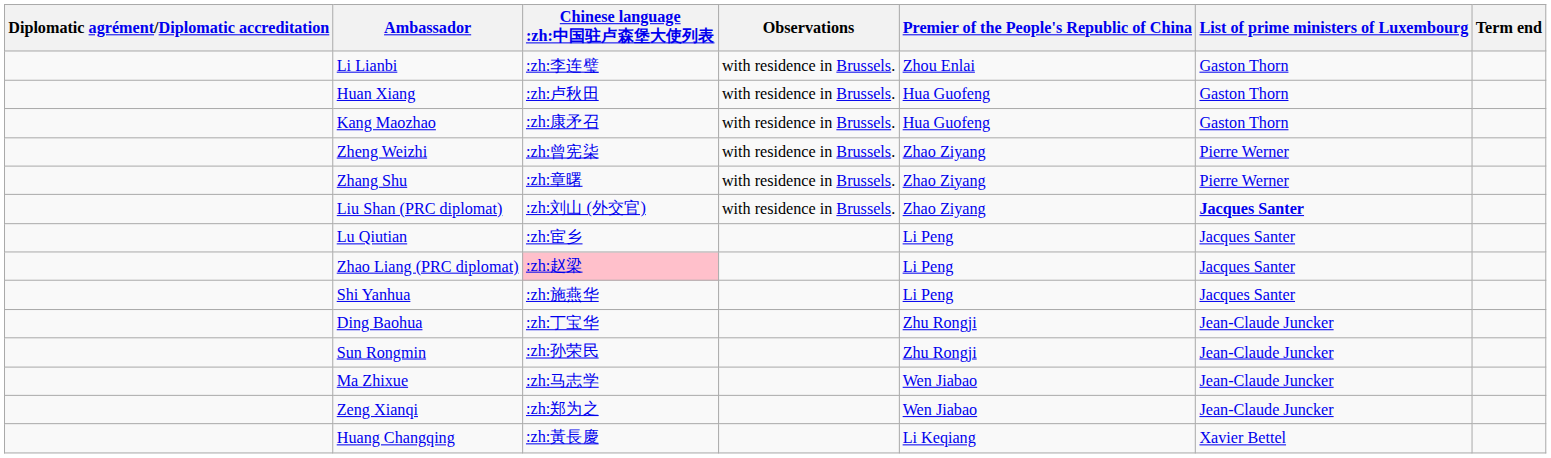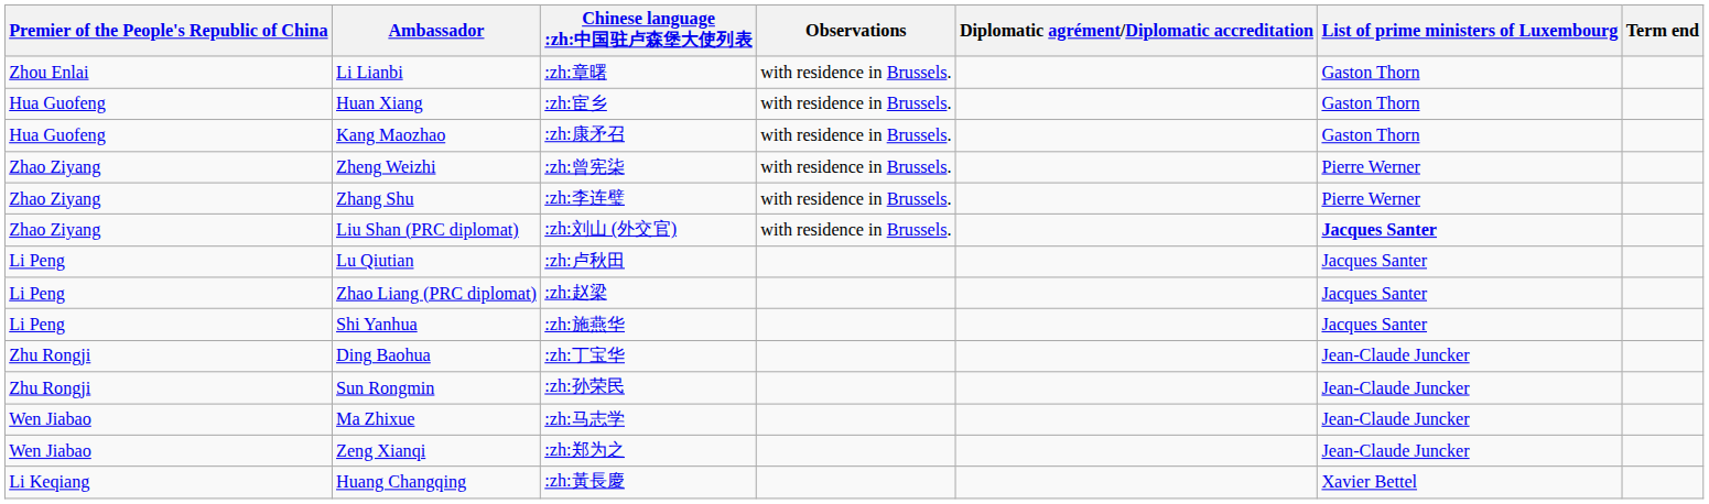 <table class="wikitable sortable">
 <tr>
-<th>Diplomatic <a href='#'>agrément</a>/<a href='#'>Diplomatic accreditation</a></th>
+<th><a href='#'>Premier of the People's Republic of China</a></th>
 <th><a href='#'>Ambassador</a></th>
 <th><a href='#'>Chinese language</a><br><a href='#'>:zh:中国驻卢森堡大使列表</a></th>
 <th>Observations</th>
-<th><a href='#'>Premier of the People's Republic of China</a></th>
+<th>Diplomatic <a href='#'>agrément</a>/<a href='#'>Diplomatic accreditation</a></th>
 <th><a href='#'>List of prime ministers of Luxembourg</a></th>
 <th>Term end</th>
 </tr>
 <tr>
+<td><a href='#'>Zhou Enlai</a></td>
+<td><a href='#'>Li Lianbi</a></td>
+<td><a href='#'>:zh:章曙</a></td>
+<td>with residence in <a href='#'>Brussels</a>.</td>
 <td></td>
-<td><a href='#'>Li Lianbi</a></td>
-<td><a href='#'>:zh:李连璧</a></td>
-<td>with residence in <a href='#'>Brussels</a>.</td>
-<td><a href='#'>Zhou Enlai</a></td>
 <td><a href='#'>Gaston Thorn</a></td>
 <td></td>
 </tr>
 <tr>
+<td><a href='#'>Hua Guofeng</a></td>
+<td><a href='#'>Huan Xiang</a></td>
+<td><a href='#'>:zh:宦乡</a></td>
+<td>with residence in <a href='#'>Brussels</a>.</td>
 <td></td>
-<td><a href='#'>Huan Xiang</a></td>
-<td><a href='#'>:zh:卢秋田</a></td>
-<td>with residence in <a href='#'>Brussels</a>.</td>
-<td><a href='#'>Hua Guofeng</a></td>
 <td><a href='#'>Gaston Thorn</a></td>
 <td></td>
 </tr>
 <tr>
-<td></td>
+<td><a href='#'>Hua Guofeng</a></td>
 <td><a href='#'>Kang Maozhao</a></td>
 <td><a href='#'>:zh:康矛召</a></td>
 <td>with residence in <a href='#'>Brussels</a>.</td>
-<td><a href='#'>Hua Guofeng</a></td>
+<td></td>
 <td><a href='#'>Gaston Thorn</a></td>
 <td></td>
 </tr>
 <tr>
-<td></td>
+<td><a href='#'>Zhao Ziyang</a></td>
 <td><a href='#'>Zheng Weizhi</a></td>
 <td><a href='#'>:zh:曾宪柒</a></td>
 <td>with residence in <a href='#'>Brussels</a>.</td>
-<td><a href='#'>Zhao Ziyang</a></td>
+<td></td>
 <td><a href='#'>Pierre Werner</a></td>
 <td></td>
 </tr>
 <tr>
+<td><a href='#'>Zhao Ziyang</a></td>
+<td><a href='#'>Zhang Shu</a></td>
+<td><a href='#'>:zh:李连璧</a></td>
+<td>with residence in <a href='#'>Brussels</a>.</td>
 <td></td>
-<td><a href='#'>Zhang Shu</a></td>
-<td><a href='#'>:zh:章曙</a></td>
-<td>with residence in <a href='#'>Brussels</a>.</td>
-<td><a href='#'>Zhao Ziyang</a></td>
 <td><a href='#'>Pierre Werner</a></td>
 <td></td>
 </tr>
 <tr>
-<td></td>
+<td><a href='#'>Zhao Ziyang</a></td>
 <td><a href='#'>Liu Shan (PRC diplomat)</a></td>
 <td><a href='#'>:zh:刘山 (外交官)</a></td>
 <td>with residence in <a href='#'>Brussels</a>.</td>
-<td><a href='#'>Zhao Ziyang</a></td>
+<td></td>
 <td><strong><a href='#'>Jacques Santer</a></strong></td>
 <td></td>
 </tr>
 <tr>
+<td><a href='#'>Li Peng</a></td>
+<td><a href='#'>Lu Qiutian</a></td>
+<td><a href='#'>:zh:卢秋田</a></td>
 <td></td>
-<td><a href='#'>Lu Qiutian</a></td>
-<td><a href='#'>:zh:宦乡</a></td>
 <td></td>
-<td><a href='#'>Li Peng</a></td>
 <td><a href='#'>Jacques Santer</a></td>
 <td></td>
 </tr>
 <tr>
+<td><a href='#'>Li Peng</a></td>
+<td><a href='#'>Zhao Liang (PRC diplomat)</a></td>
+<td><a href='#'>:zh:赵梁</a></td>
 <td></td>
-<td><a href='#'>Zhao Liang (PRC diplomat)</a></td>
-<td style="background: pink;"><a href='#'>:zh:赵梁</a></td>
 <td></td>
-<td><a href='#'>Li Peng</a></td>
 <td><a href='#'>Jacques Santer</a></td>
 <td></td>
 </tr>
 <tr>
-<td></td>
+<td><a href='#'>Li Peng</a></td>
 <td><a href='#'>Shi Yanhua</a></td>
 <td><a href='#'>:zh:施燕华</a></td>
 <td></td>
-<td><a href='#'>Li Peng</a></td>
+<td></td>
 <td><a href='#'>Jacques Santer</a></td>
 <td></td>
 </tr>
 <tr>
-<td></td>
+<td><a href='#'>Zhu Rongji</a></td>
 <td><a href='#'>Ding Baohua</a></td>
 <td><a href='#'>:zh:丁宝华</a></td>
 <td></td>
-<td><a href='#'>Zhu Rongji</a></td>
+<td></td>
 <td><a href='#'>Jean-Claude Juncker</a></td>
 <td></td>
 </tr>
 <tr>
-<td></td>
+<td><a href='#'>Zhu Rongji</a></td>
 <td><a href='#'>Sun Rongmin</a></td>
 <td><a href='#'>:zh:孙荣民</a></td>
 <td></td>
-<td><a href='#'>Zhu Rongji</a></td>
+<td></td>
 <td><a href='#'>Jean-Claude Juncker</a></td>
 <td></td>
 </tr>
 <tr>
-<td></td>
+<td><a href='#'>Wen Jiabao</a></td>
 <td><a href='#'>Ma Zhixue</a></td>
 <td><a href='#'>:zh:马志学</a></td>
 <td></td>
-<td><a href='#'>Wen Jiabao</a></td>
+<td></td>
 <td><a href='#'>Jean-Claude Juncker</a></td>
 <td></td>
 </tr>
 <tr>
-<td></td>
+<td><a href='#'>Wen Jiabao</a></td>
 <td><a href='#'>Zeng Xianqi</a></td>
 <td><a href='#'>:zh:郑为之</a></td>
 <td></td>
-<td><a href='#'>Wen Jiabao</a></td>
+<td></td>
 <td><a href='#'>Jean-Claude Juncker</a></td>
 <td></td>
 </tr>
 <tr>
-<td></td>
+<td><a href='#'>Li Keqiang</a></td>
 <td><a href='#'>Huang Changqing</a></td>
 <td><a href='#'>:zh:黃長慶</a></td>
 <td></td>
-<td><a href='#'>Li Keqiang</a></td>
+<td></td>
 <td><a href='#'>Xavier Bettel</a></td>
 <td></td>
 </tr>
 </table>
